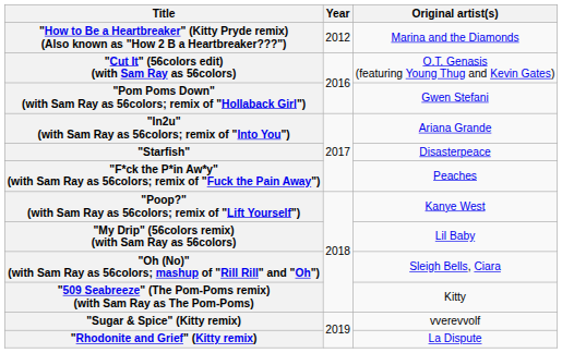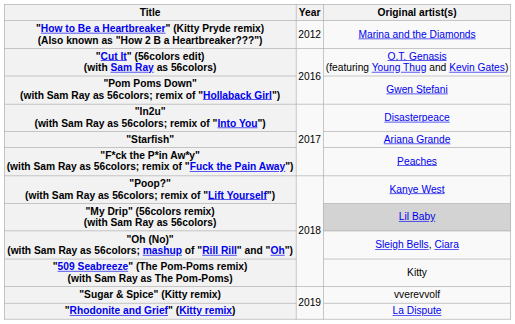 <table class="wikitable plainrowheaders" style="text-align:center">
 <tr>
 <th scope="col">Title</th>
 <th scope="col">Year</th>
 <th scope="col">Original artist(s)</th>
 </tr>
 <tr>
 <th scope="row">"<a href='#'>How to Be a Heartbreaker</a>" <span>(Kitty Pryde remix)</span><br><span>(Also known as "How 2 B a Heartbreaker???")</span></th>
 <td>2012</td>
 <td><a href='#'>Marina and the Diamonds</a></td>
 </tr>
 <tr>
 <th scope="row">"<a href='#'>Cut It</a>" <span>(56colors edit)</span><br><span>(with <a href='#'>Sam Ray</a> as 56colors)</span></th>
 <td rowspan="2">2016</td>
 <td><a href='#'>O.T. Genasis</a><br><span>(featuring <a href='#'>Young Thug</a> and <a href='#'>Kevin Gates</a>)</span></td>
 </tr>
 <tr>
 <th scope="row">"Pom Poms Down"<br><span>(with Sam Ray as 56colors; remix of "<a href='#'>Hollaback Girl</a>")</span></th>
 <td><a href='#'>Gwen Stefani</a></td>
 </tr>
 <tr>
 <th scope="row">"In2u"<br><span>(with Sam Ray as 56colors; remix of "<a href='#'>Into You</a>")</span></th>
 <td rowspan="3">2017</td>
-<td><a href='#'>Ariana Grande</a></td>
+<td><a href='#'>Disasterpeace</a></td>
 </tr>
 <tr>
 <th scope="row">"Starfish"</th>
-<td><a href='#'>Disasterpeace</a></td>
+<td><a href='#'>Ariana Grande</a></td>
 </tr>
 <tr>
 <th scope="row">"F*ck the P*in Aw*y"<br><span>(with Sam Ray as 56colors; remix of "<a href='#'>Fuck the Pain Away</a>")</span></th>
 <td><a href='#'>Peaches</a></td>
 </tr>
 <tr>
 <th scope="row">"Poop?"<br><span>(with Sam Ray as 56colors; remix of "<a href='#'>Lift Yourself</a>")</span></th>
 <td rowspan="4">2018</td>
 <td><a href='#'>Kanye West</a></td>
 </tr>
 <tr>
 <th scope="row">"My Drip" <span>(56colors remix)</span><br><span>(with Sam Ray as 56colors)</span></th>
-<td><a href='#'>Lil Baby</a></td>
+<td style="background: lightgrey;"><a href='#'>Lil Baby</a></td>
 </tr>
 <tr>
 <th scope="row">"Oh (No)"<br><span>(with Sam Ray as 56colors; <a href='#'>mashup</a> of "<a href='#'>Rill Rill</a>" and "<a href='#'>Oh</a>")</span></th>
 <td><a href='#'>Sleigh Bells</a>, <a href='#'>Ciara</a></td>
 </tr>
 <tr>
 <th scope="row">"<a href='#'>509 Seabreeze</a>" <span>(The Pom-Poms remix)</span><br><span>(with Sam Ray as The Pom-Poms)</span></th>
 <td>Kitty</td>
 </tr>
 <tr>
 <th scope="row">"Sugar & Spice" <span>(Kitty remix)</span></th>
 <td rowspan="2">2019</td>
 <td>vverevvolf</td>
 </tr>
 <tr>
 <th scope="row">"<a href='#'>Rhodonite and Grief</a>" <span>(<a href='#'>Kitty remix</a>)</span></th>
 <td><a href='#'>La Dispute</a></td>
 </tr>
 </table>
